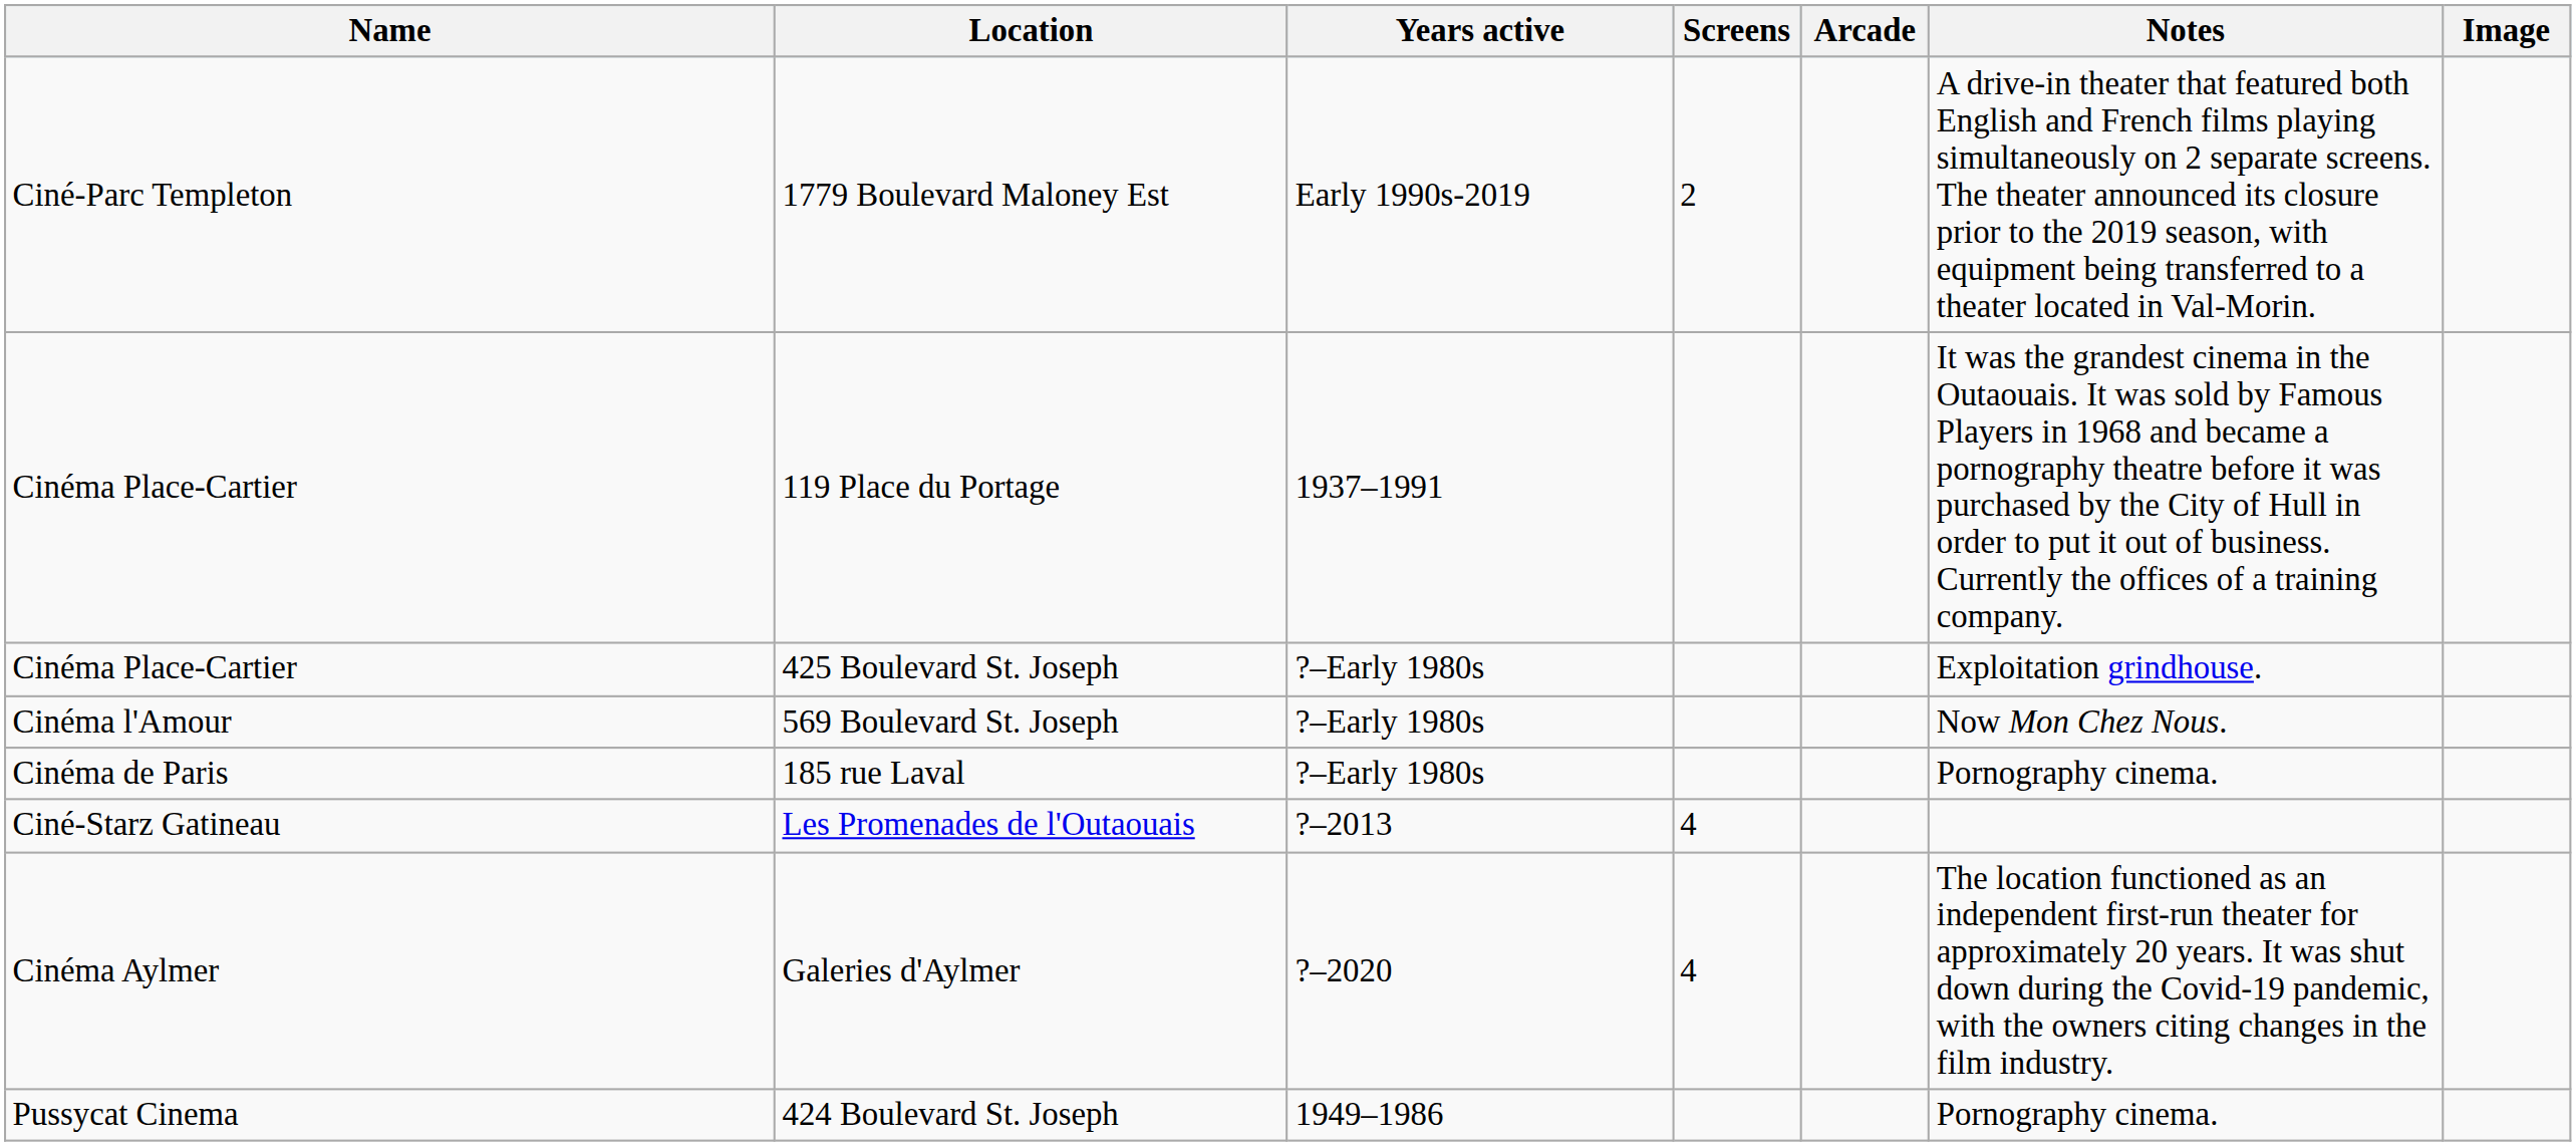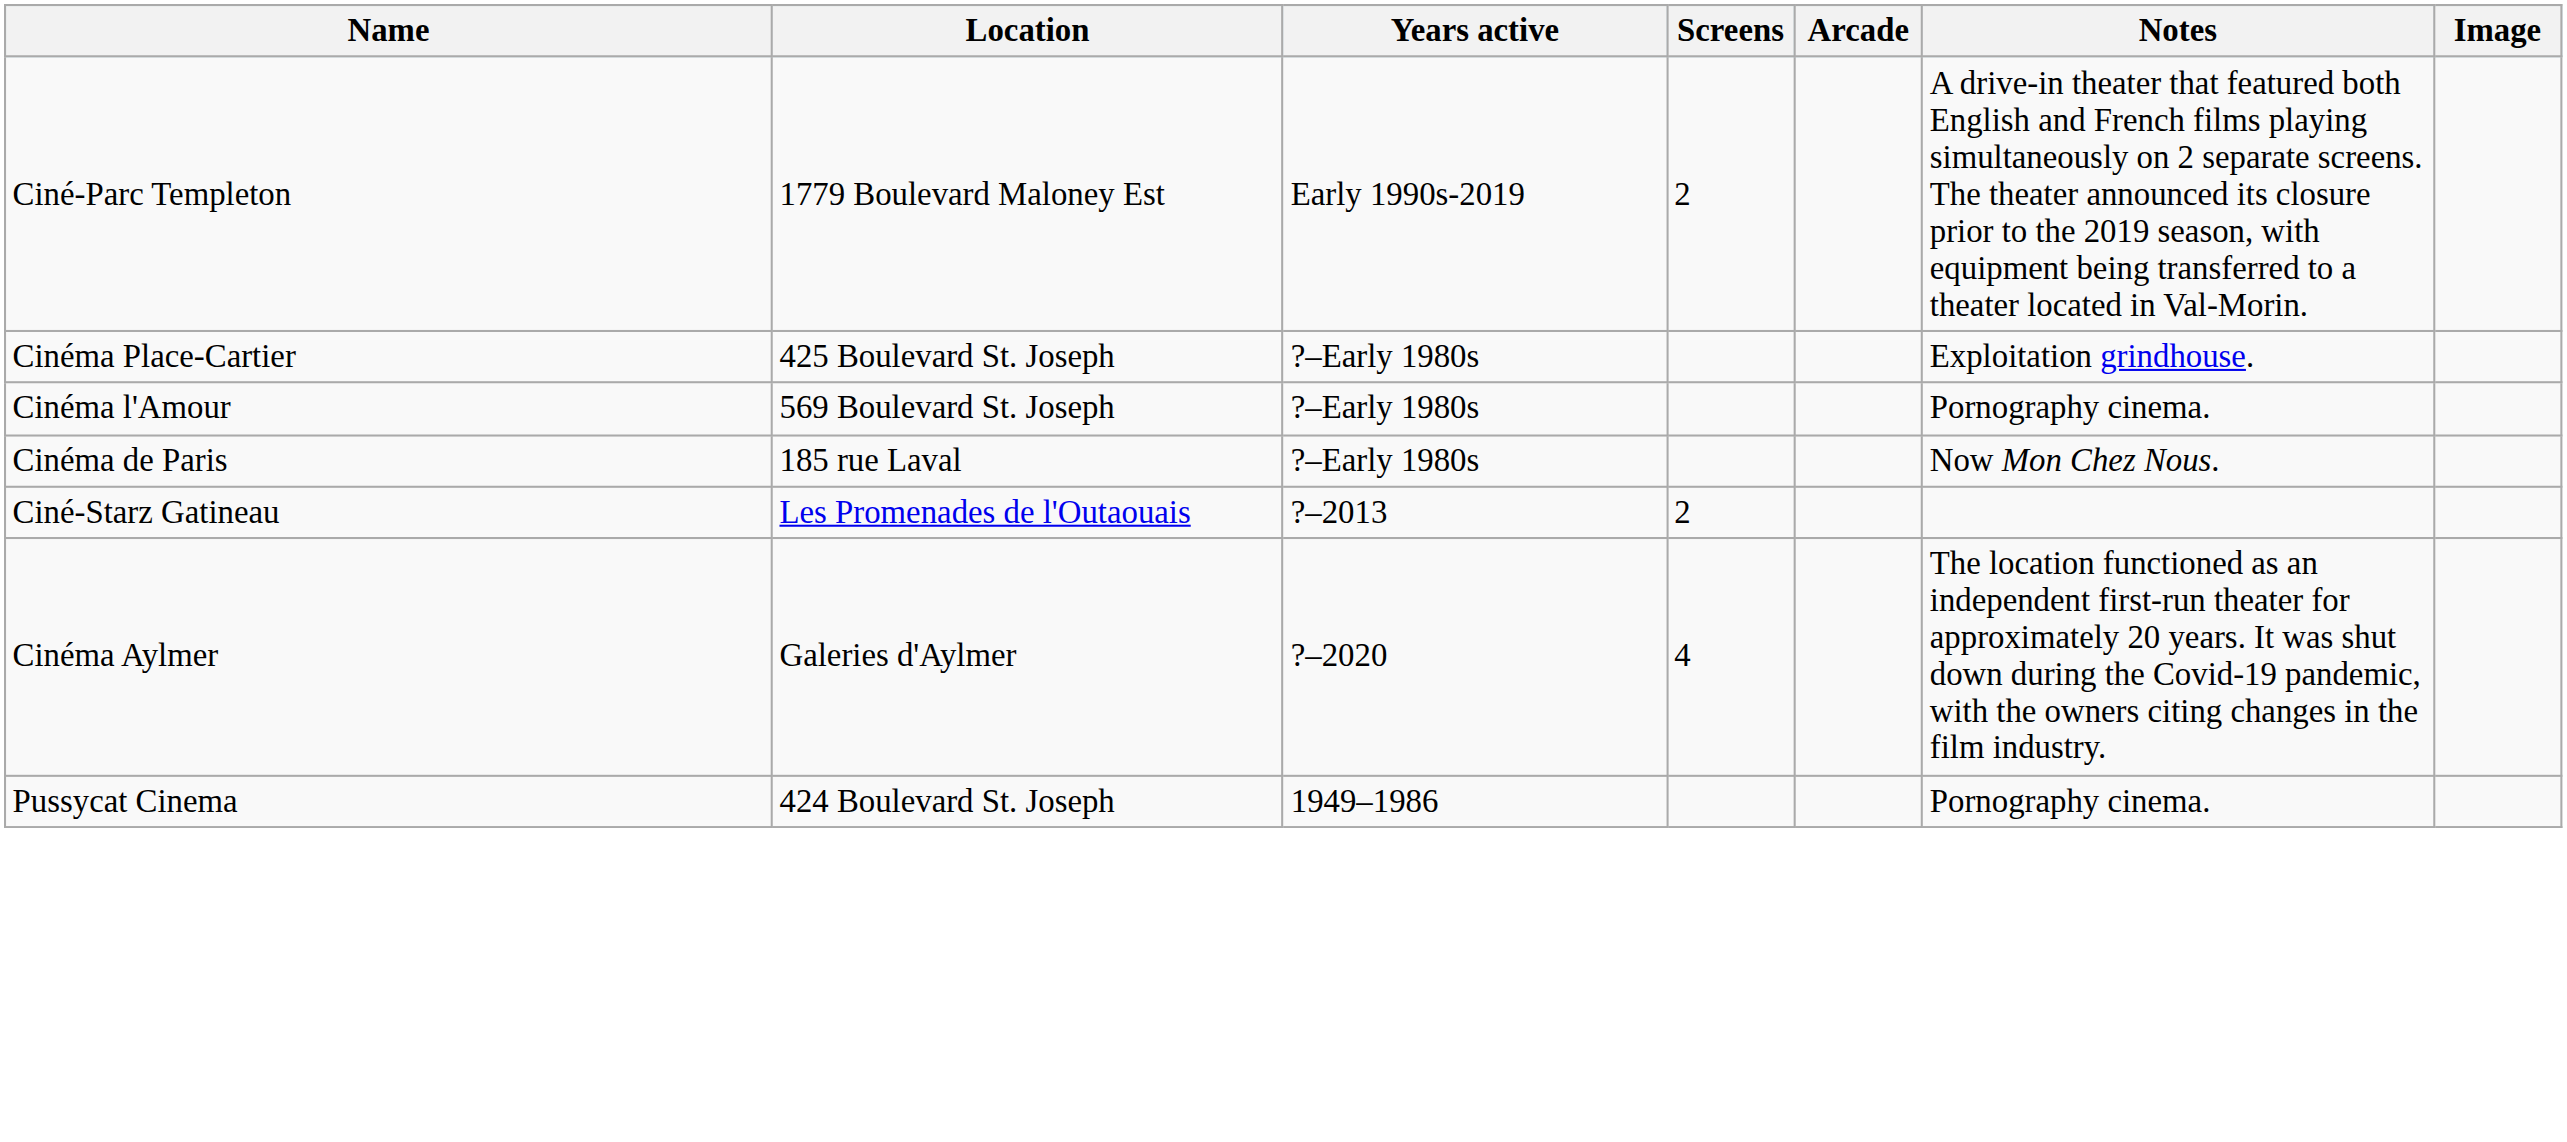 <table class="wikitable sortable">
 <tr style="background:lightblue;">
 <th width=30%>Name</th>
 <th width=20%>Location</th>
 <th width=15%>Years active</th>
 <th width=5%>Screens</th>
 <th width=5%>Arcade</th>
 <th width=20%>Notes</th>
 <th width=5%>Image</th>
 </tr>
 <tr>
 <td>Ciné-Parc Templeton</td>
 <td>1779 Boulevard Maloney Est</td>
 <td>Early 1990s-2019</td>
 <td>2</td>
 <td></td>
 <td>A drive-in theater that featured both English and French films playing simultaneously on 2 separate screens. The theater announced its closure prior to the 2019 season, with equipment being transferred to a theater located in Val-Morin.</td>
 <td></td>
 </tr>
 <tr>
 <td>Cinéma Place-Cartier</td>
-<td>119 Place du Portage</td>
-<td>1937–1991</td>
-<td></td>
-<td></td>
-<td>It was the grandest cinema in the Outaouais. It was sold by Famous Players in 1968 and became a pornography theatre before it was purchased by the City of Hull in order to put it out of business.  Currently the offices of a training company.</td>
-<td></td>
-</tr>
-<tr>
-<td>Cinéma Place-Cartier</td>
 <td>425 Boulevard St. Joseph</td>
 <td>?–Early 1980s</td>
 <td></td>
 <td></td>
 <td>Exploitation <a href='#'>grindhouse</a>.</td>
 <td></td>
 </tr>
 <tr>
 <td>Cinéma l'Amour</td>
 <td>569 Boulevard St. Joseph</td>
 <td>?–Early 1980s</td>
 <td></td>
 <td></td>
-<td>Now <em>Mon Chez Nous</em>.</td>
+<td>Pornography cinema.</td>
 <td></td>
 </tr>
 <tr>
 <td>Cinéma de Paris</td>
 <td>185 rue Laval</td>
 <td>?–Early 1980s</td>
 <td></td>
 <td></td>
-<td>Pornography cinema.</td>
+<td>Now <em>Mon Chez Nous</em>.</td>
 <td></td>
 </tr>
 <tr>
 <td>Ciné-Starz Gatineau</td>
 <td><a href='#'>Les Promenades de l'Outaouais</a></td>
 <td>?–2013</td>
-<td>4</td>
+<td>2</td>
 <td></td>
 <td></td>
 <td></td>
 </tr>
 <tr>
 <td>Cinéma Aylmer</td>
 <td>Galeries d'Aylmer</td>
 <td>?–2020</td>
 <td>4</td>
 <td></td>
 <td>The location functioned as an independent first-run theater for approximately 20 years. It was shut down during the Covid-19 pandemic, with the owners citing changes in the film industry.</td>
 <td></td>
 </tr>
 <tr>
 <td>Pussycat Cinema</td>
 <td>424 Boulevard St. Joseph</td>
 <td>1949–1986</td>
 <td></td>
 <td></td>
 <td>Pornography cinema.</td>
 <td></td>
 </tr>
 </table>
